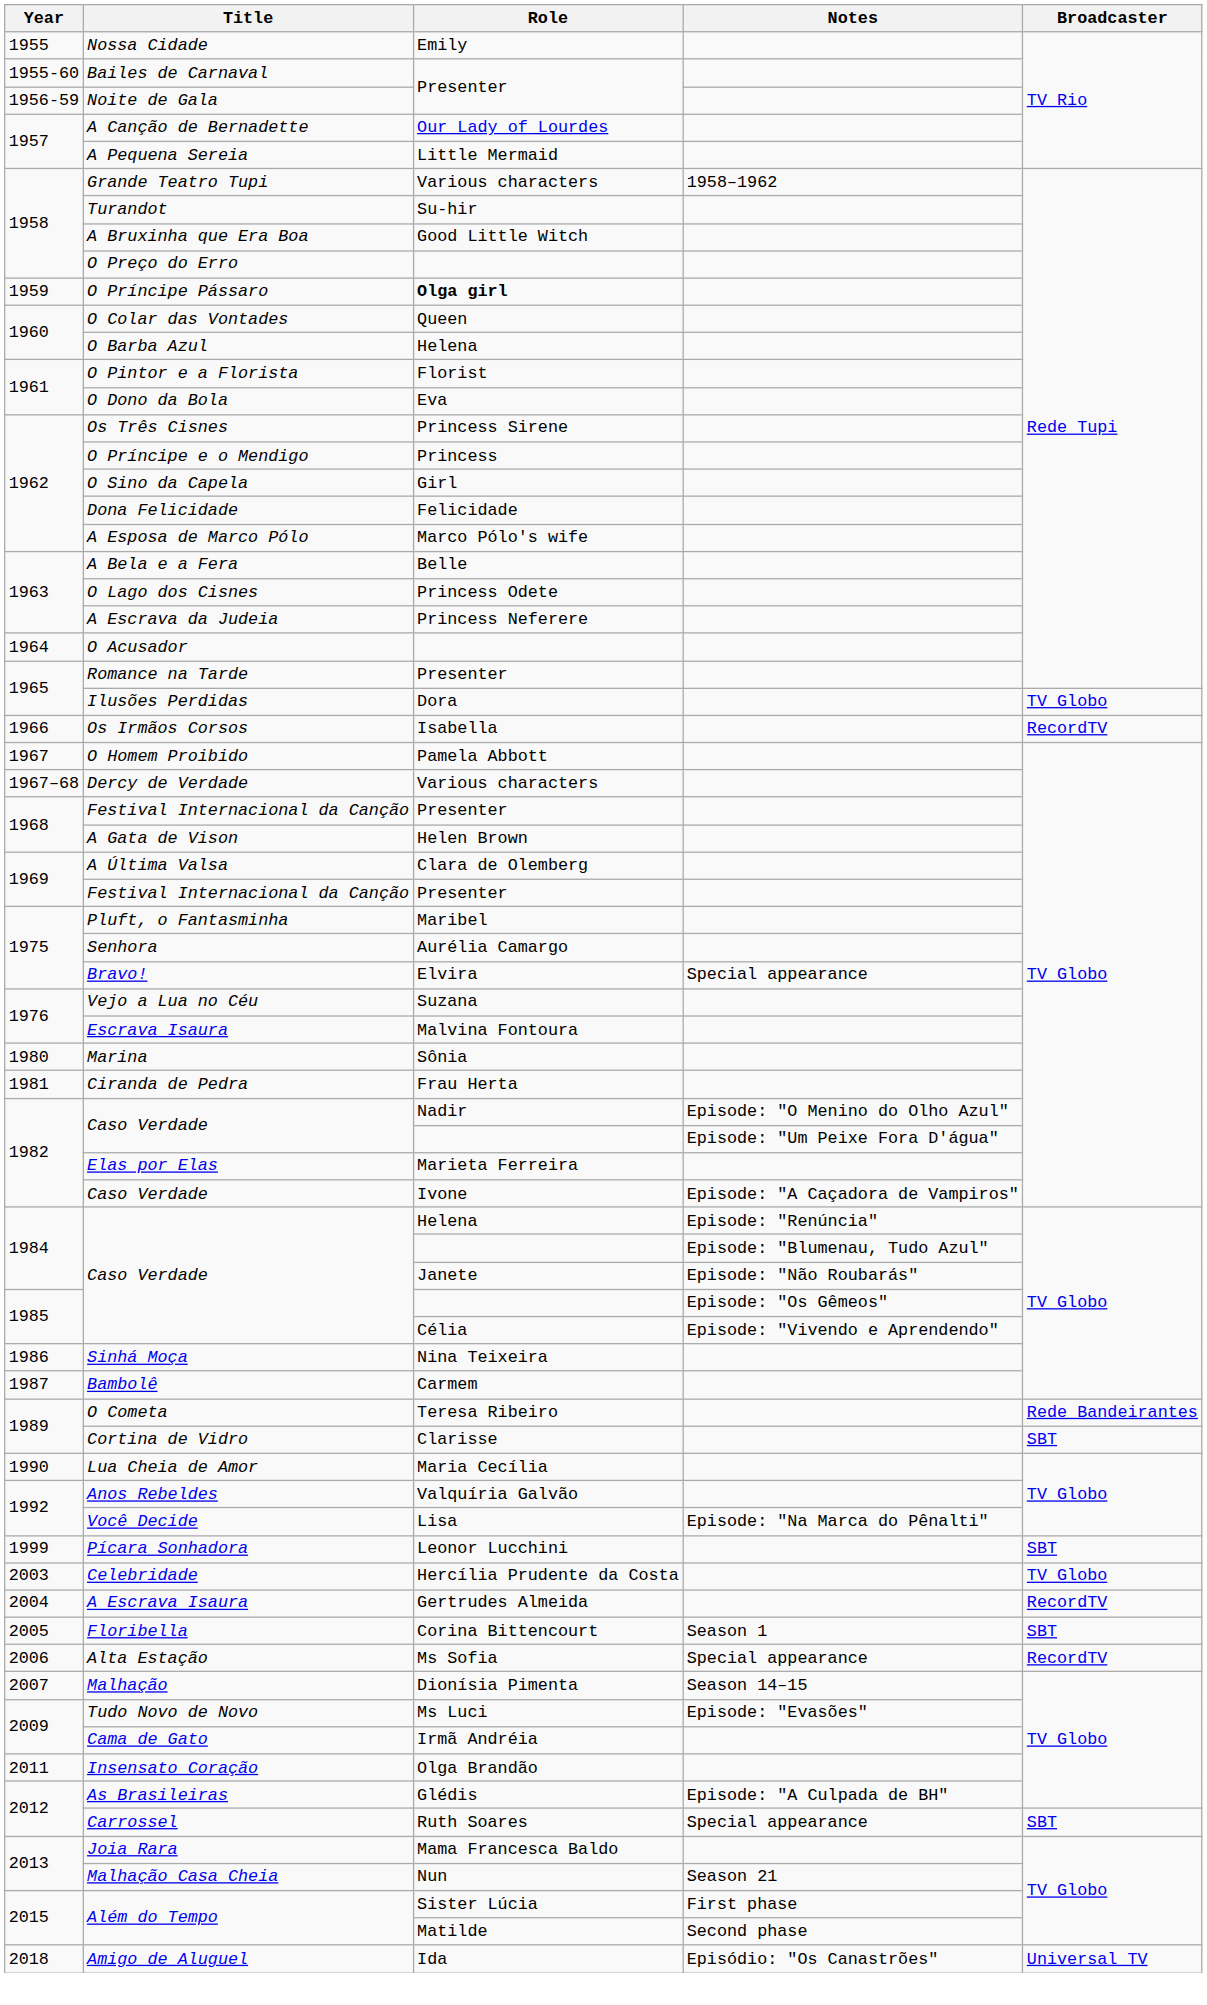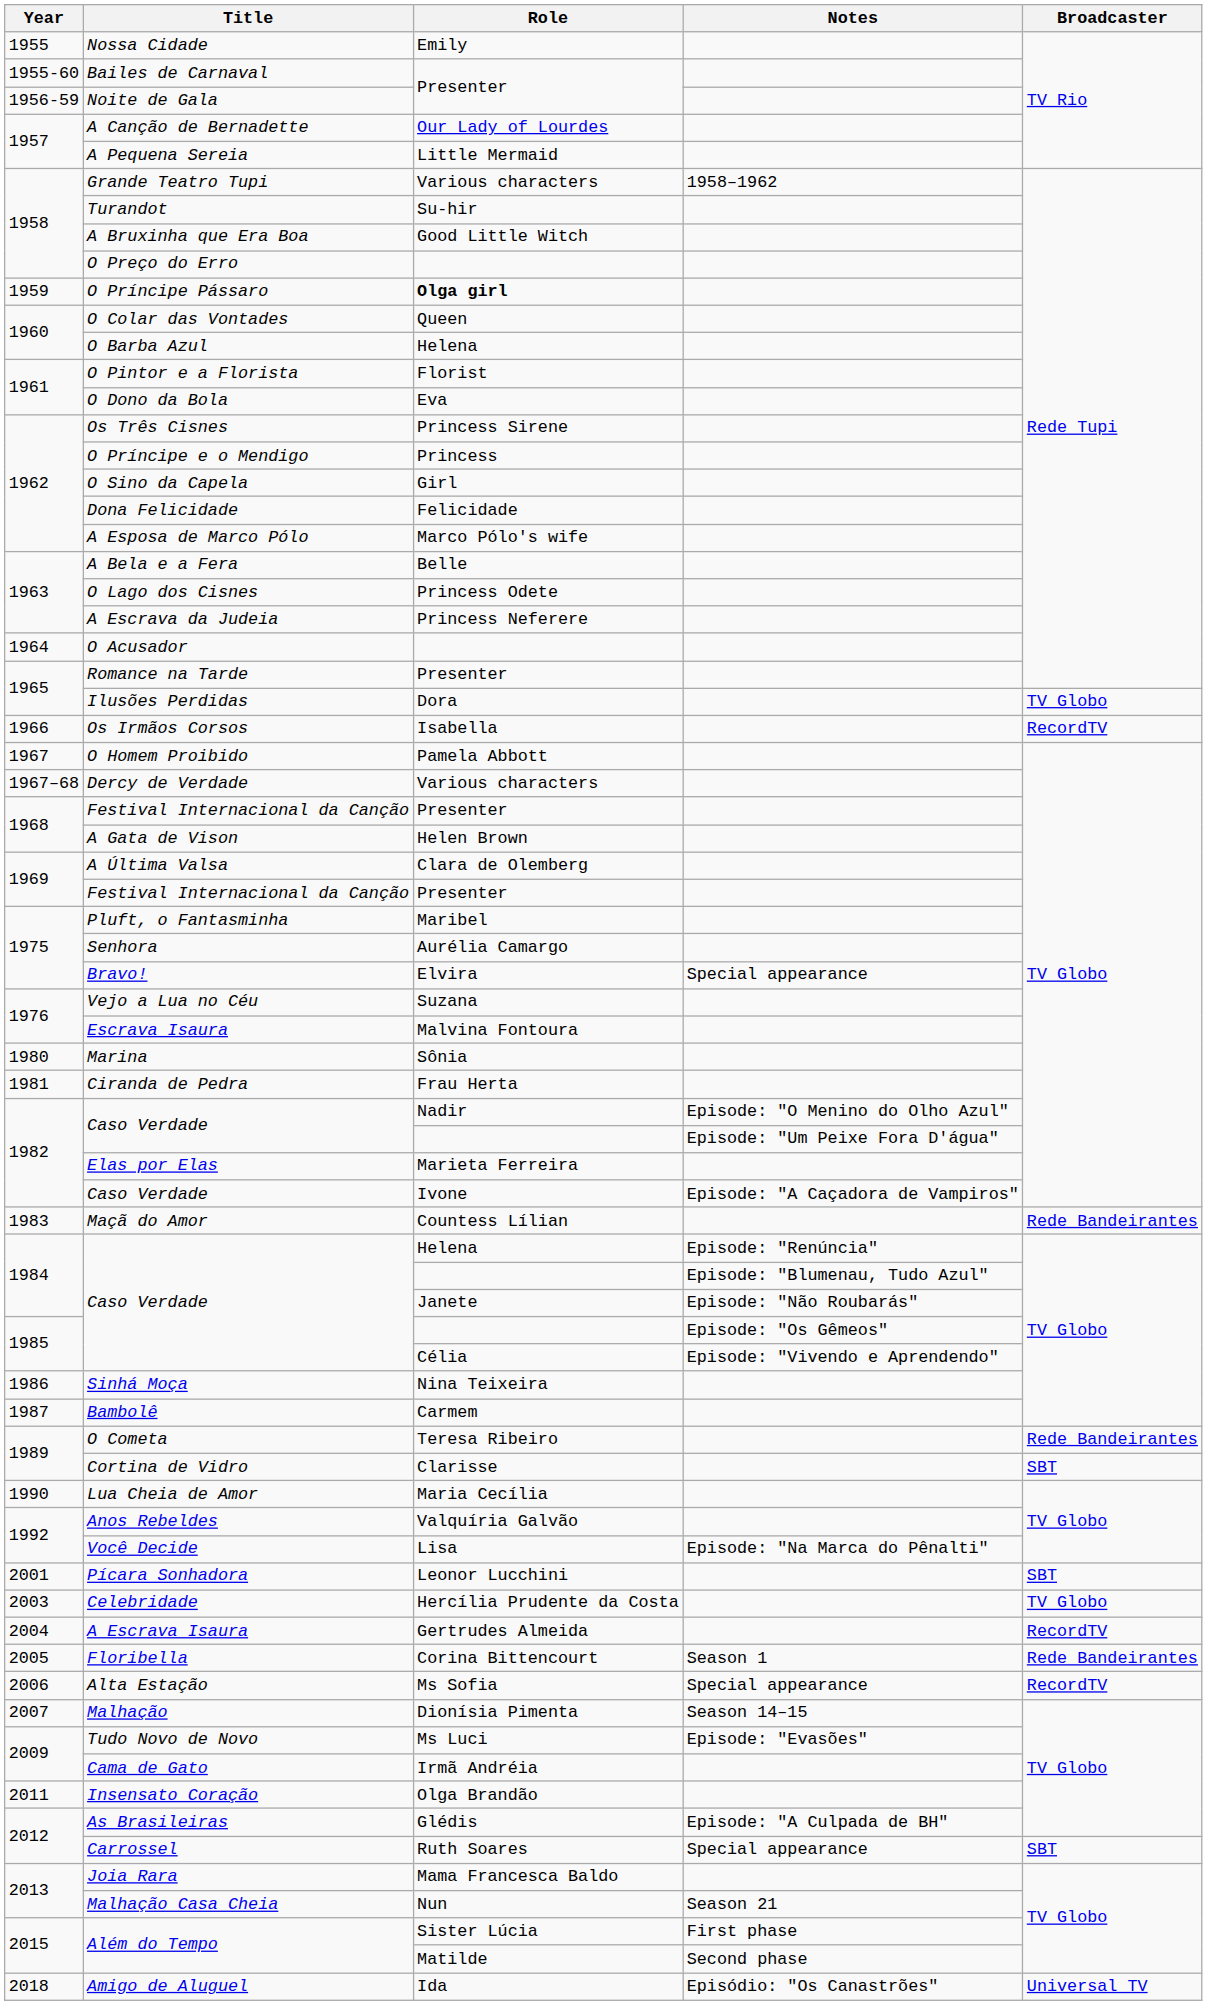 <table class="wikitable">
 <tr>
 <th>Year</th>
 <th>Title</th>
 <th>Role</th>
 <th>Notes</th>
 <th>Broadcaster</th>
 </tr>
 <tr>
 <td>1955</td>
 <td><em>Nossa Cidade</em></td>
 <td>Emily</td>
 <td></td>
 <td rowspan="5"><a href='#'>TV Rio</a></td>
 </tr>
 <tr>
 <td>1955-60</td>
 <td><em>Bailes de Carnaval</em></td>
 <td rowspan="2">Presenter</td>
 <td></td>
 </tr>
 <tr>
 <td>1956-59</td>
 <td><em>Noite de Gala</em></td>
 <td></td>
 </tr>
 <tr>
 <td rowspan="2">1957</td>
 <td><em>A Canção de Bernadette</em></td>
 <td><a href='#'>Our Lady of Lourdes</a></td>
 <td></td>
 </tr>
 <tr>
 <td><em>A Pequena Sereia</em></td>
 <td>Little Mermaid</td>
 <td></td>
 </tr>
 <tr>
 <td rowspan="4">1958</td>
 <td><em>Grande Teatro Tupi</em></td>
 <td>Various characters</td>
 <td>1958–1962</td>
 <td rowspan="19"><a href='#'>Rede Tupi</a></td>
 </tr>
 <tr>
 <td><em>Turandot</em></td>
 <td>Su-hir</td>
 <td></td>
 </tr>
 <tr>
 <td><em>A Bruxinha que Era Boa</em></td>
 <td>Good Little Witch</td>
 <td></td>
 </tr>
 <tr>
 <td><em>O Preço do Erro</em></td>
 <td></td>
 <td></td>
 </tr>
 <tr>
 <td>1959</td>
 <td><em>O Príncipe Pássaro</em></td>
 <td><strong>Olga girl</strong></td>
 <td></td>
 </tr>
 <tr>
 <td rowspan="2">1960</td>
 <td><em>O Colar das Vontades</em></td>
 <td>Queen</td>
 <td></td>
 </tr>
 <tr>
 <td><em>O Barba Azul</em></td>
 <td>Helena</td>
 <td></td>
 </tr>
 <tr>
 <td rowspan="2">1961</td>
 <td><em>O Pintor e a Florista</em></td>
 <td>Florist</td>
 <td></td>
 </tr>
 <tr>
 <td><em>O Dono da Bola</em></td>
 <td>Eva</td>
 <td></td>
 </tr>
 <tr>
 <td rowspan="5">1962</td>
 <td><em>Os Três Cisnes</em></td>
 <td>Princess Sirene</td>
 <td></td>
 </tr>
 <tr>
 <td><em>O Príncipe e o Mendigo</em></td>
 <td>Princess</td>
 <td></td>
 </tr>
 <tr>
 <td><em>O Sino da Capela</em></td>
 <td>Girl</td>
 <td></td>
 </tr>
 <tr>
 <td><em>Dona Felicidade</em></td>
 <td>Felicidade</td>
 <td></td>
 </tr>
 <tr>
 <td><em>A Esposa de Marco Pólo</em></td>
 <td>Marco Pólo's wife</td>
 <td></td>
 </tr>
 <tr>
 <td rowspan="3">1963</td>
 <td><em>A Bela e a Fera</em></td>
 <td>Belle</td>
 <td></td>
 </tr>
 <tr>
 <td><em>O Lago dos Cisnes</em></td>
 <td>Princess Odete</td>
 <td></td>
 </tr>
 <tr>
 <td><em>A Escrava da Judeia</em></td>
 <td>Princess Neferere</td>
 <td></td>
 </tr>
 <tr>
 <td>1964</td>
 <td><em>O Acusador</em></td>
 <td></td>
 <td></td>
 </tr>
 <tr>
 <td rowspan="2">1965</td>
 <td><em>Romance na Tarde</em></td>
 <td>Presenter</td>
 <td></td>
 </tr>
 <tr>
 <td><em>Ilusões Perdidas</em></td>
 <td>Dora</td>
 <td></td>
 <td><a href='#'>TV Globo</a></td>
 </tr>
 <tr>
 <td>1966</td>
 <td><em>Os Irmãos Corsos</em></td>
 <td>Isabella</td>
 <td></td>
 <td><a href='#'>RecordTV</a></td>
 </tr>
 <tr>
 <td>1967</td>
 <td><em>O Homem Proibido</em></td>
 <td>Pamela Abbott</td>
 <td></td>
 <td rowspan="17"><a href='#'>TV Globo</a></td>
 </tr>
 <tr>
 <td>1967–68</td>
 <td><em>Dercy de Verdade</em></td>
 <td>Various characters</td>
 <td></td>
 </tr>
 <tr>
 <td rowspan="2">1968</td>
 <td><em>Festival Internacional da Canção</em></td>
 <td>Presenter</td>
 <td></td>
 </tr>
 <tr>
 <td><em>A Gata de Vison</em></td>
 <td>Helen Brown</td>
 <td></td>
 </tr>
 <tr>
 <td rowspan="2">1969</td>
 <td><em>A Última Valsa</em></td>
 <td>Clara de Olemberg</td>
 <td></td>
 </tr>
 <tr>
 <td><em>Festival Internacional da Canção</em></td>
 <td>Presenter</td>
 <td></td>
 </tr>
 <tr>
 <td rowspan="3">1975</td>
 <td><em>Pluft, o Fantasminha</em></td>
 <td>Maribel</td>
 <td></td>
 </tr>
 <tr>
 <td><em>Senhora</em></td>
 <td>Aurélia Camargo</td>
 <td></td>
 </tr>
 <tr>
 <td><em><a href='#'>Bravo!</a></em></td>
 <td>Elvira</td>
 <td>Special appearance</td>
 </tr>
 <tr>
 <td rowspan="2">1976</td>
 <td><em>Vejo a Lua no Céu</em></td>
 <td>Suzana</td>
 <td></td>
 </tr>
 <tr>
 <td><em><a href='#'>Escrava Isaura</a></em></td>
 <td>Malvina Fontoura</td>
 <td></td>
 </tr>
 <tr>
 <td>1980</td>
 <td><em>Marina</em></td>
 <td>Sônia</td>
 </tr>
 <tr>
 <td>1981</td>
 <td><em>Ciranda de Pedra</em></td>
 <td>Frau Herta</td>
 <td></td>
 </tr>
 <tr>
 <td rowspan="4">1982</td>
 <td rowspan="2"><em>Caso Verdade</em></td>
 <td>Nadir</td>
 <td>Episode: "O Menino do Olho Azul"</td>
 </tr>
 <tr>
 <td></td>
 <td>Episode: "Um Peixe Fora D'água"</td>
 </tr>
 <tr>
 <td><em><a href='#'>Elas por Elas</a></em></td>
 <td>Marieta Ferreira</td>
 <td></td>
 </tr>
 <tr>
 <td><em>Caso Verdade</em></td>
 <td>Ivone</td>
 <td>Episode: "A Caçadora de Vampiros"</td>
 </tr>
 <tr>
+<td>1983</td>
+<td><em>Maçã do Amor</em></td>
+<td>Countess Lílian</td>
+<td></td>
+<td><a href='#'>Rede Bandeirantes</a></td>
+</tr>
+<tr>
 <td rowspan="3">1984</td>
 <td rowspan="5"><em>Caso Verdade</em></td>
 <td>Helena</td>
 <td>Episode: "Renúncia"</td>
 <td rowspan="7"><a href='#'>TV Globo</a></td>
 </tr>
 <tr>
 <td></td>
 <td>Episode: "Blumenau, Tudo Azul"</td>
 </tr>
 <tr>
 <td>Janete</td>
 <td>Episode: "Não Roubarás"</td>
 </tr>
 <tr>
 <td rowspan="2">1985</td>
 <td></td>
 <td>Episode: "Os Gêmeos"</td>
 </tr>
 <tr>
 <td>Célia</td>
 <td>Episode: "Vivendo e Aprendendo"</td>
 </tr>
 <tr>
 <td>1986</td>
 <td><em><a href='#'>Sinhá Moça</a></em></td>
 <td>Nina Teixeira</td>
 <td></td>
 </tr>
 <tr>
 <td>1987</td>
 <td><em><a href='#'>Bambolê</a></em></td>
 <td>Carmem</td>
 <td></td>
 </tr>
 <tr>
 <td rowspan="2">1989</td>
 <td><em>O Cometa</em></td>
 <td>Teresa Ribeiro</td>
 <td></td>
 <td><a href='#'>Rede Bandeirantes</a></td>
 </tr>
 <tr>
 <td><em>Cortina de Vidro</em></td>
 <td>Clarisse</td>
 <td></td>
 <td><a href='#'>SBT</a></td>
 </tr>
 <tr>
 <td>1990</td>
 <td><em>Lua Cheia de Amor</em></td>
 <td>Maria Cecília</td>
 <td></td>
 <td rowspan="3"><a href='#'>TV Globo</a></td>
 </tr>
 <tr>
 <td rowspan="2">1992</td>
 <td><em><a href='#'>Anos Rebeldes</a></em></td>
 <td>Valquíria Galvão</td>
 <td></td>
 </tr>
 <tr>
 <td><em><a href='#'>Você Decide</a></em></td>
 <td>Lisa</td>
 <td>Episode: "Na Marca do Pênalti"</td>
 </tr>
 <tr>
-<td>1999</td>
+<td>2001</td>
 <td><em><a href='#'>Pícara Sonhadora</a></em></td>
 <td>Leonor Lucchini</td>
 <td></td>
 <td><a href='#'>SBT</a></td>
 </tr>
 <tr>
 <td>2003</td>
 <td><em><a href='#'>Celebridade</a></em></td>
 <td>Hercília Prudente da Costa</td>
 <td></td>
 <td><a href='#'>TV Globo</a></td>
 </tr>
 <tr>
 <td>2004</td>
 <td><em><a href='#'>A Escrava Isaura</a></em></td>
 <td>Gertrudes Almeida</td>
 <td></td>
 <td><a href='#'>RecordTV</a></td>
 </tr>
 <tr>
 <td>2005</td>
 <td><em><a href='#'>Floribella</a></em></td>
 <td>Corina Bittencourt</td>
 <td>Season 1</td>
-<td><a href='#'>SBT</a></td>
+<td><a href='#'>Rede Bandeirantes</a></td>
 </tr>
 <tr>
 <td>2006</td>
 <td><em>Alta Estação</em></td>
 <td>Ms Sofia</td>
 <td>Special appearance</td>
 <td><a href='#'>RecordTV</a></td>
 </tr>
 <tr>
 <td>2007</td>
 <td><em><a href='#'>Malhação</a></em></td>
 <td>Dionísia Pimenta</td>
 <td>Season 14–15</td>
 <td rowspan="5"><a href='#'>TV Globo</a></td>
 </tr>
 <tr>
 <td rowspan="2">2009</td>
 <td><em>Tudo Novo de Novo</em></td>
 <td>Ms Luci</td>
 <td>Episode: "Evasões"</td>
 </tr>
 <tr>
 <td><em><a href='#'>Cama de Gato</a></em></td>
 <td>Irmã Andréia</td>
 <td></td>
 </tr>
 <tr>
 <td>2011</td>
 <td><em><a href='#'>Insensato Coração</a></em></td>
 <td>Olga Brandão</td>
 <td></td>
 </tr>
 <tr>
 <td rowspan="2">2012</td>
 <td><em><a href='#'>As Brasileiras</a></em></td>
 <td>Glédis</td>
 <td>Episode: "A Culpada de BH"</td>
 </tr>
 <tr>
 <td><em><a href='#'>Carrossel</a></em></td>
 <td>Ruth Soares</td>
 <td>Special appearance</td>
 <td><a href='#'>SBT</a></td>
 </tr>
 <tr>
 <td rowspan="2">2013</td>
 <td><em><a href='#'>Joia Rara</a></em></td>
 <td>Mama Francesca Baldo</td>
 <td></td>
 <td rowspan="4"><a href='#'>TV Globo</a></td>
 </tr>
 <tr>
 <td><em><a href='#'>Malhação Casa Cheia</a></em></td>
 <td>Nun</td>
 <td>Season 21</td>
 </tr>
 <tr>
 <td rowspan="2">2015</td>
 <td rowspan="2"><em><a href='#'>Além do Tempo</a></em></td>
 <td>Sister Lúcia</td>
 <td>First phase</td>
 </tr>
 <tr>
 <td>Matilde</td>
 <td>Second phase</td>
 </tr>
 <tr>
 <td>2018</td>
 <td><em><a href='#'>Amigo de Aluguel</a></em></td>
 <td>Ida</td>
 <td>Episódio: "Os Canastrões"</td>
 <td><a href='#'>Universal TV</a></td>
 </tr>
 </table>
